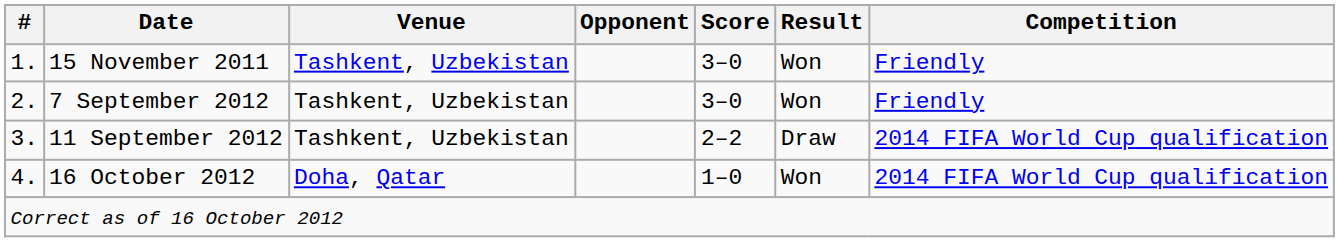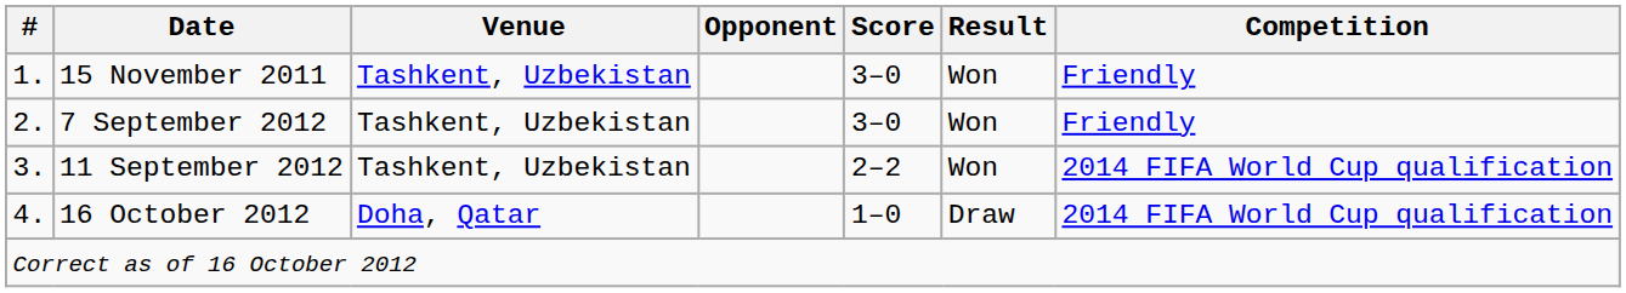 <table class="wikitable" style="font-size:90%; text-align: lef;">
 <tr>
 <th>#</th>
 <th>Date</th>
 <th>Venue</th>
 <th>Opponent</th>
 <th>Score</th>
 <th>Result</th>
 <th>Competition</th>
 </tr>
 <tr>
 <td>1.</td>
 <td>15 November 2011</td>
 <td><a href='#'>Tashkent</a>, <a href='#'>Uzbekistan</a></td>
 <td></td>
 <td>3–0</td>
 <td>Won</td>
 <td><a href='#'>Friendly</a></td>
 </tr>
 <tr>
 <td>2.</td>
 <td>7 September 2012</td>
 <td>Tashkent, Uzbekistan</td>
 <td></td>
 <td>3–0</td>
 <td>Won</td>
 <td><a href='#'>Friendly</a></td>
 </tr>
 <tr>
 <td>3.</td>
 <td>11 September 2012</td>
 <td>Tashkent, Uzbekistan</td>
 <td></td>
 <td>2–2</td>
-<td>Draw</td>
+<td>Won</td>
 <td><a href='#'>2014 FIFA World Cup qualification</a></td>
 </tr>
 <tr>
 <td>4.</td>
 <td>16 October 2012</td>
 <td><a href='#'>Doha</a>, <a href='#'>Qatar</a></td>
 <td></td>
 <td>1–0</td>
-<td>Won</td>
+<td>Draw</td>
 <td><a href='#'>2014 FIFA World Cup qualification</a></td>
 </tr>
 <tr>
 <td colspan="12"><small><em>Correct as of 16 October 2012</em></small></td>
 </tr>
 </table>
